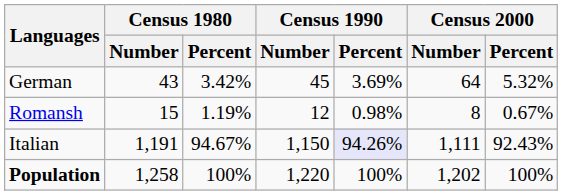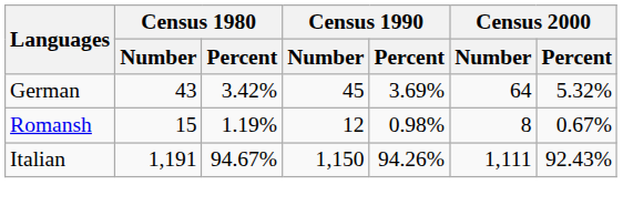 <table class="wikitable">
 <tr ---->
 <th rowspan="2">Languages</th>
 <th colspan="2">Census 1980</th>
 <th colspan="2">Census 1990</th>
 <th colspan="2">Census 2000</th>
 </tr>
 <tr ---->
 <th>Number</th>
 <th>Percent</th>
 <th>Number</th>
 <th>Percent</th>
 <th>Number</th>
 <th>Percent</th>
 </tr>
 <tr ---->
 <td>German</td>
 <td align=right>43</td>
 <td align=right>3.42%</td>
 <td align=right>45</td>
 <td align=right>3.69%</td>
 <td align=right>64</td>
 <td align=right>5.32%</td>
 </tr>
 <tr ---->
 <td><a href='#'>Romansh</a></td>
 <td align=right>15</td>
 <td align=right>1.19%</td>
 <td align=right>12</td>
 <td align=right>0.98%</td>
 <td align=right>8</td>
 <td align=right>0.67%</td>
 </tr>
 <tr ---->
 <td>Italian</td>
 <td align=right>1,191</td>
 <td align=right>94.67%</td>
 <td align=right>1,150</td>
-<td align=right style="background: lavender;">94.26%</td>
+<td align=right>94.26%</td>
 <td align=right>1,111</td>
 <td align=right>92.43%</td>
 </tr>
-<tr ---->
-<td><strong>Population</strong></td>
-<td align=right>1,258</td>
-<td align=right>100%</td>
-<td align=right>1,220</td>
-<td align=right>100%</td>
-<td align=right>1,202</td>
-<td align=right>100%</td>
-</tr>
 </table>
